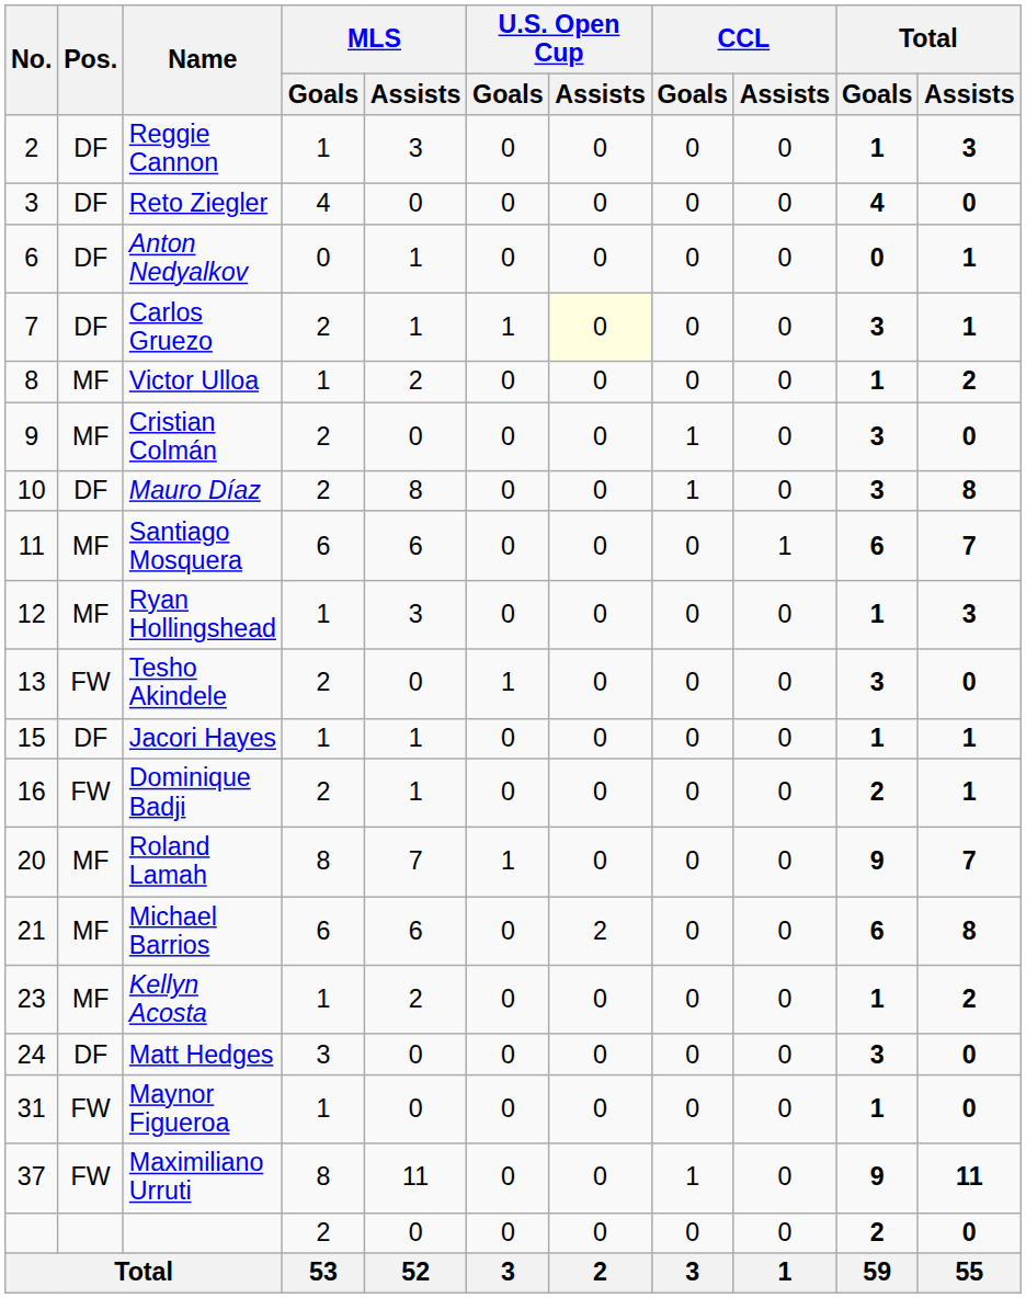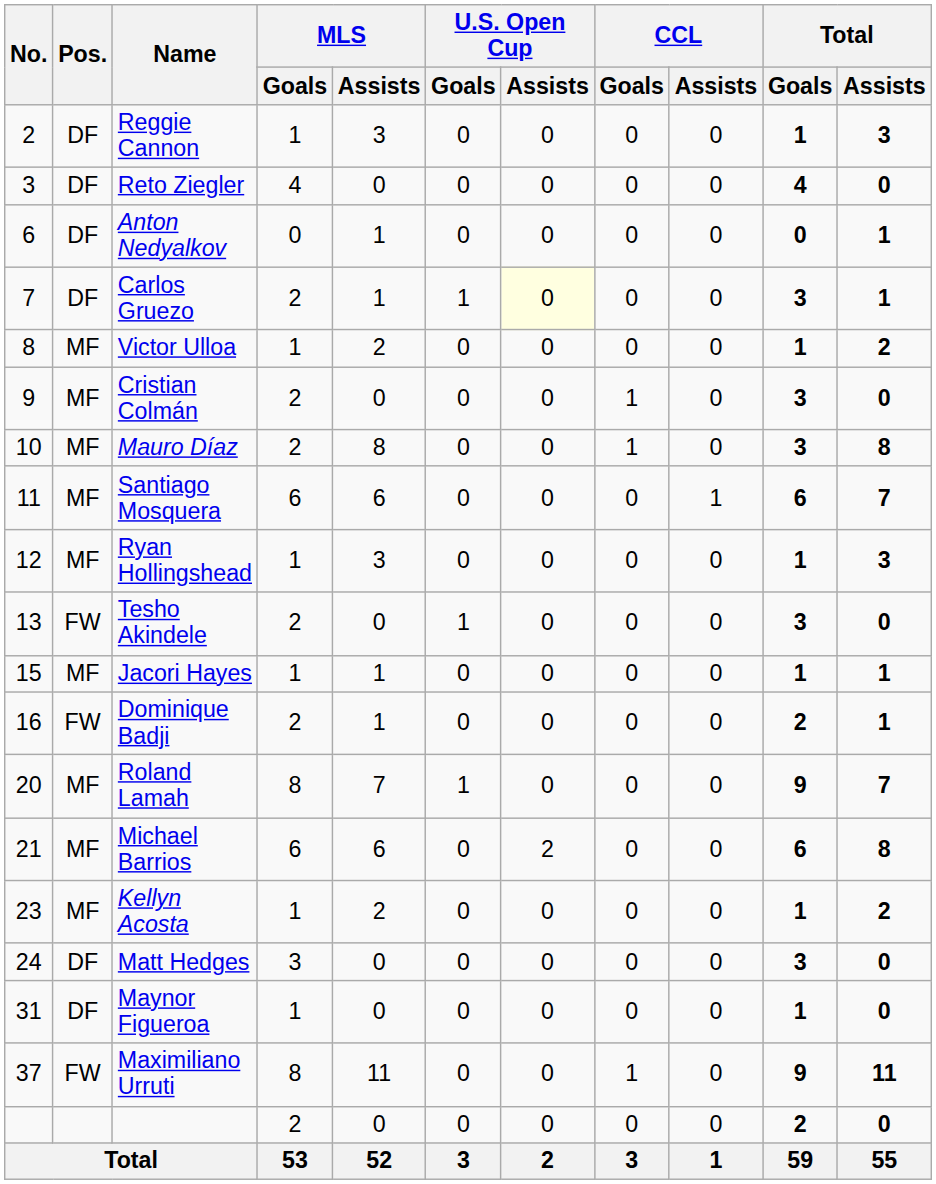 <table class="wikitable sortable" style="text-align: center;">
 <tr>
 <th rowspan="2">No.</th>
 <th rowspan="2">Pos.</th>
 <th rowspan="2">Name</th>
 <th colspan="2"><a href='#'>MLS</a></th>
 <th colspan="2"><a href='#'>U.S. Open Cup</a></th>
 <th colspan="2"><a href='#'>CCL</a></th>
 <th colspan="2"><strong>Total</strong></th>
 </tr>
 <tr>
 <th>Goals</th>
 <th>Assists</th>
 <th>Goals</th>
 <th>Assists</th>
 <th>Goals</th>
 <th>Assists</th>
 <th>Goals</th>
 <th>Assists</th>
 </tr>
 <tr>
 <td>2</td>
 <td>DF</td>
 <td align=left> <a href='#'>Reggie Cannon</a></td>
 <td>1</td>
 <td>3</td>
 <td>0</td>
 <td>0</td>
 <td>0</td>
 <td>0</td>
 <td><strong>1</strong></td>
 <td><strong>3</strong></td>
 </tr>
 <tr>
 <td>3</td>
 <td>DF</td>
 <td align=left> <a href='#'>Reto Ziegler</a></td>
 <td>4</td>
 <td>0</td>
 <td>0</td>
 <td>0</td>
 <td>0</td>
 <td>0</td>
 <td><strong>4</strong></td>
 <td><strong>0</strong></td>
 </tr>
 <tr>
 <td>6</td>
 <td>DF</td>
 <td align=left> <em><a href='#'>Anton Nedyalkov</a></em></td>
 <td>0</td>
 <td>1</td>
 <td>0</td>
 <td>0</td>
 <td>0</td>
 <td>0</td>
 <td><strong>0</strong></td>
 <td><strong>1</strong></td>
 </tr>
 <tr>
 <td>7</td>
 <td>DF</td>
 <td align=left> <a href='#'>Carlos Gruezo</a></td>
 <td>2</td>
 <td>1</td>
 <td>1</td>
 <td style="background: lightyellow;">0</td>
 <td>0</td>
 <td>0</td>
 <td><strong>3</strong></td>
 <td><strong>1</strong></td>
 </tr>
 <tr>
 <td>8</td>
 <td>MF</td>
 <td align=left> <a href='#'>Victor Ulloa</a></td>
 <td>1</td>
 <td>2</td>
 <td>0</td>
 <td>0</td>
 <td>0</td>
 <td>0</td>
 <td><strong>1</strong></td>
 <td><strong>2</strong></td>
 </tr>
 <tr>
 <td>9</td>
 <td>MF</td>
 <td align=left> <a href='#'>Cristian Colmán</a></td>
 <td>2</td>
 <td>0</td>
 <td>0</td>
 <td>0</td>
 <td>1</td>
 <td>0</td>
 <td><strong>3</strong></td>
 <td><strong>0</strong></td>
 </tr>
 <tr>
 <td>10</td>
-<td>DF</td>
+<td>MF</td>
 <td align=left> <em><a href='#'>Mauro Díaz</a></em></td>
 <td>2</td>
 <td>8</td>
 <td>0</td>
 <td>0</td>
 <td>1</td>
 <td>0</td>
 <td><strong>3</strong></td>
 <td><strong>8</strong></td>
 </tr>
 <tr>
 <td>11</td>
 <td>MF</td>
 <td align=left> <a href='#'>Santiago Mosquera</a></td>
 <td>6</td>
 <td>6</td>
 <td>0</td>
 <td>0</td>
 <td>0</td>
 <td>1</td>
 <td><strong>6</strong></td>
 <td><strong>7</strong></td>
 </tr>
 <tr>
 <td>12</td>
 <td>MF</td>
 <td align=left> <a href='#'>Ryan Hollingshead</a></td>
 <td>1</td>
 <td>3</td>
 <td>0</td>
 <td>0</td>
 <td>0</td>
 <td>0</td>
 <td><strong>1</strong></td>
 <td><strong>3</strong></td>
 </tr>
 <tr>
 <td>13</td>
 <td>FW</td>
 <td align=left> <a href='#'>Tesho Akindele</a></td>
 <td>2</td>
 <td>0</td>
 <td>1</td>
 <td>0</td>
 <td>0</td>
 <td>0</td>
 <td><strong>3</strong></td>
 <td><strong>0</strong></td>
 </tr>
 <tr>
 <td>15</td>
-<td>DF</td>
+<td>MF</td>
 <td align=left> <a href='#'>Jacori Hayes</a></td>
 <td>1</td>
 <td>1</td>
 <td>0</td>
 <td>0</td>
 <td>0</td>
 <td>0</td>
 <td><strong>1</strong></td>
 <td><strong>1</strong></td>
 </tr>
 <tr>
 <td>16</td>
 <td>FW</td>
 <td align=left> <a href='#'>Dominique Badji</a></td>
 <td>2</td>
 <td>1</td>
 <td>0</td>
 <td>0</td>
 <td>0</td>
 <td>0</td>
 <td><strong>2</strong></td>
 <td><strong>1</strong></td>
 </tr>
 <tr>
 <td>20</td>
 <td>MF</td>
 <td align=left> <a href='#'>Roland Lamah</a></td>
 <td>8</td>
 <td>7</td>
 <td>1</td>
 <td>0</td>
 <td>0</td>
 <td>0</td>
 <td><strong>9</strong></td>
 <td><strong>7</strong></td>
 </tr>
 <tr>
 <td>21</td>
 <td>MF</td>
 <td align=left> <a href='#'>Michael Barrios</a></td>
 <td>6</td>
 <td>6</td>
 <td>0</td>
 <td>2</td>
 <td>0</td>
 <td>0</td>
 <td><strong>6</strong></td>
 <td><strong>8</strong></td>
 </tr>
 <tr>
 <td>23</td>
 <td>MF</td>
 <td align=left> <em><a href='#'>Kellyn Acosta</a></em></td>
 <td>1</td>
 <td>2</td>
 <td>0</td>
 <td>0</td>
 <td>0</td>
 <td>0</td>
 <td><strong>1</strong></td>
 <td><strong>2</strong></td>
 </tr>
 <tr>
 <td>24</td>
 <td>DF</td>
 <td align=left> <a href='#'>Matt Hedges</a></td>
 <td>3</td>
 <td>0</td>
 <td>0</td>
 <td>0</td>
 <td>0</td>
 <td>0</td>
 <td><strong>3</strong></td>
 <td><strong>0</strong></td>
 </tr>
 <tr>
 <td>31</td>
-<td>FW</td>
+<td>DF</td>
 <td align=left> <a href='#'>Maynor Figueroa</a></td>
 <td>1</td>
 <td>0</td>
 <td>0</td>
 <td>0</td>
 <td>0</td>
 <td>0</td>
 <td><strong>1</strong></td>
 <td><strong>0</strong></td>
 </tr>
 <tr>
 <td>37</td>
 <td>FW</td>
 <td align=left> <a href='#'>Maximiliano Urruti</a></td>
 <td>8</td>
 <td>11</td>
 <td>0</td>
 <td>0</td>
 <td>1</td>
 <td>0</td>
 <td><strong>9</strong></td>
 <td><strong>11</strong></td>
 </tr>
 <tr>
 <td></td>
 <td></td>
 <td></td>
 <td>2</td>
 <td>0</td>
 <td>0</td>
 <td>0</td>
 <td>0</td>
 <td>0</td>
 <td><strong>2</strong></td>
 <td><strong>0</strong></td>
 </tr>
 <tr>
 <th colspan=3>Total</th>
 <th>53</th>
 <th>52</th>
 <th>3</th>
 <th>2</th>
 <th>3</th>
 <th>1</th>
 <th>59</th>
 <th>55</th>
 </tr>
 </table>
